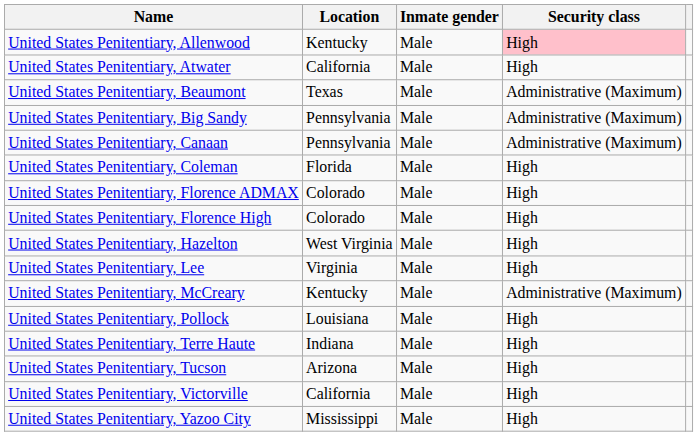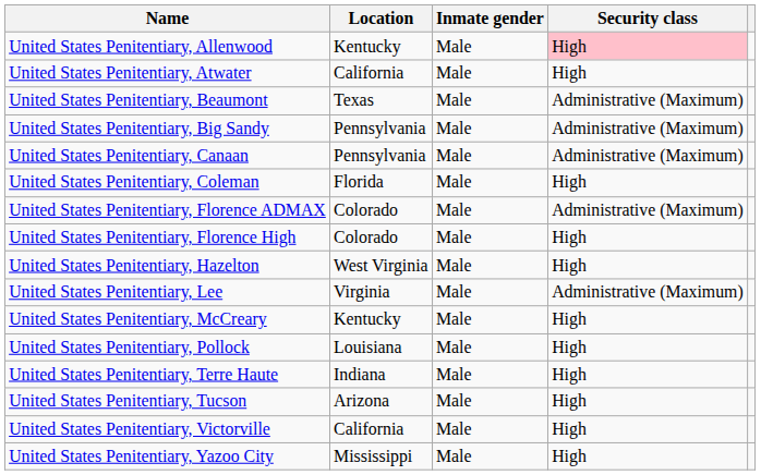 <table class="wikitable sortable">
 <tr>
 <th>Name</th>
 <th>Location</th>
 <th>Inmate gender</th>
 <th>Security class</th>
 <th class="unsortable"></th>
 </tr>
 <tr>
 <td><a href='#'>United States Penitentiary, Allenwood</a></td>
 <td>Kentucky</td>
 <td>Male</td>
 <td style="background: pink;">High</td>
 <td align="center"></td>
 </tr>
 <tr>
 <td><a href='#'>United States Penitentiary, Atwater</a></td>
 <td>California</td>
 <td>Male</td>
 <td>High</td>
 <td align="center"></td>
 </tr>
 <tr>
 <td><a href='#'>United States Penitentiary, Beaumont</a></td>
 <td>Texas</td>
 <td>Male</td>
 <td>Administrative (Maximum)</td>
 <td align="center"></td>
 </tr>
 <tr>
 <td><a href='#'>United States Penitentiary, Big Sandy</a></td>
 <td>Pennsylvania</td>
 <td>Male</td>
 <td>Administrative (Maximum)</td>
 <td align="center"></td>
 </tr>
 <tr>
 <td><a href='#'>United States Penitentiary, Canaan</a></td>
 <td>Pennsylvania</td>
 <td>Male</td>
 <td>Administrative (Maximum)</td>
 <td align="center"></td>
 </tr>
 <tr>
 <td><a href='#'>United States Penitentiary, Coleman</a></td>
 <td>Florida</td>
 <td>Male</td>
 <td>High</td>
 <td align="center"></td>
 </tr>
 <tr>
 <td><a href='#'>United States Penitentiary, Florence ADMAX</a></td>
 <td>Colorado</td>
 <td>Male</td>
-<td>High</td>
+<td>Administrative (Maximum)</td>
 <td align="center"></td>
 </tr>
 <tr>
 <td><a href='#'>United States Penitentiary, Florence High</a></td>
 <td>Colorado</td>
 <td>Male</td>
 <td>High</td>
 <td align="center"></td>
 </tr>
 <tr>
 <td><a href='#'>United States Penitentiary, Hazelton</a></td>
 <td>West Virginia</td>
 <td>Male</td>
 <td>High</td>
 <td align="center"></td>
 </tr>
 <tr>
 <td><a href='#'>United States Penitentiary, Lee</a></td>
 <td>Virginia</td>
 <td>Male</td>
-<td>High</td>
+<td>Administrative (Maximum)</td>
 <td align="center"></td>
 </tr>
 <tr>
 <td><a href='#'>United States Penitentiary, McCreary</a></td>
 <td>Kentucky</td>
 <td>Male</td>
-<td>Administrative (Maximum)</td>
+<td>High</td>
 <td align="center"></td>
 </tr>
 <tr>
 <td><a href='#'>United States Penitentiary, Pollock</a></td>
 <td>Louisiana</td>
 <td>Male</td>
 <td>High</td>
 <td align="center"></td>
 </tr>
 <tr>
 <td><a href='#'>United States Penitentiary, Terre Haute</a></td>
 <td>Indiana</td>
 <td>Male</td>
 <td>High</td>
 <td align="center"></td>
 </tr>
 <tr>
 <td><a href='#'>United States Penitentiary, Tucson</a></td>
 <td>Arizona</td>
 <td>Male</td>
 <td>High</td>
 <td align="center"></td>
 </tr>
 <tr>
 <td><a href='#'>United States Penitentiary, Victorville</a></td>
 <td>California</td>
 <td>Male</td>
 <td>High</td>
 <td align="center"></td>
 </tr>
 <tr>
 <td><a href='#'>United States Penitentiary, Yazoo City</a></td>
 <td>Mississippi</td>
 <td>Male</td>
 <td>High</td>
 <td align="center"></td>
 </tr>
 </table>
